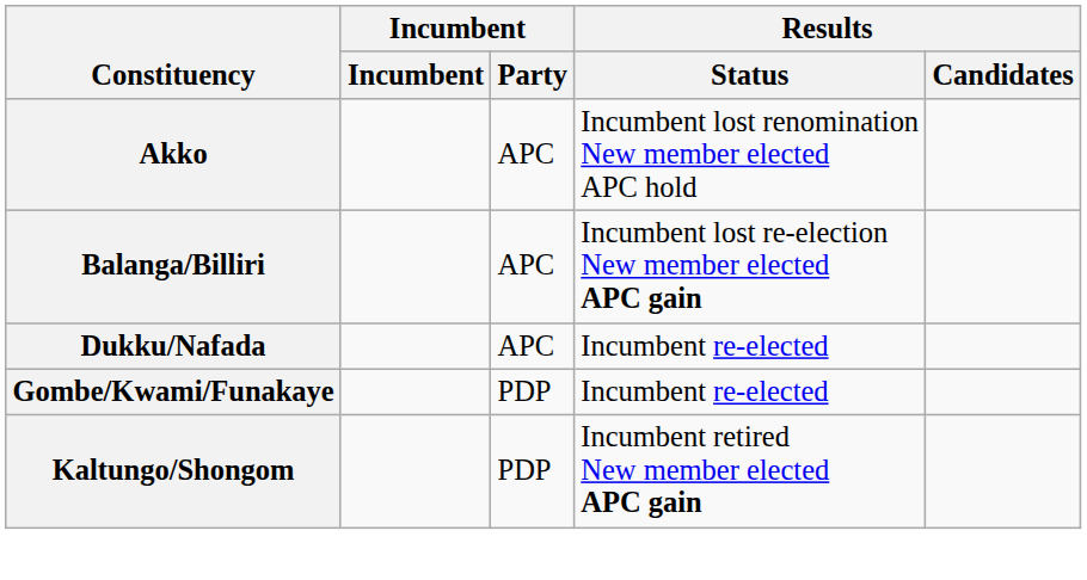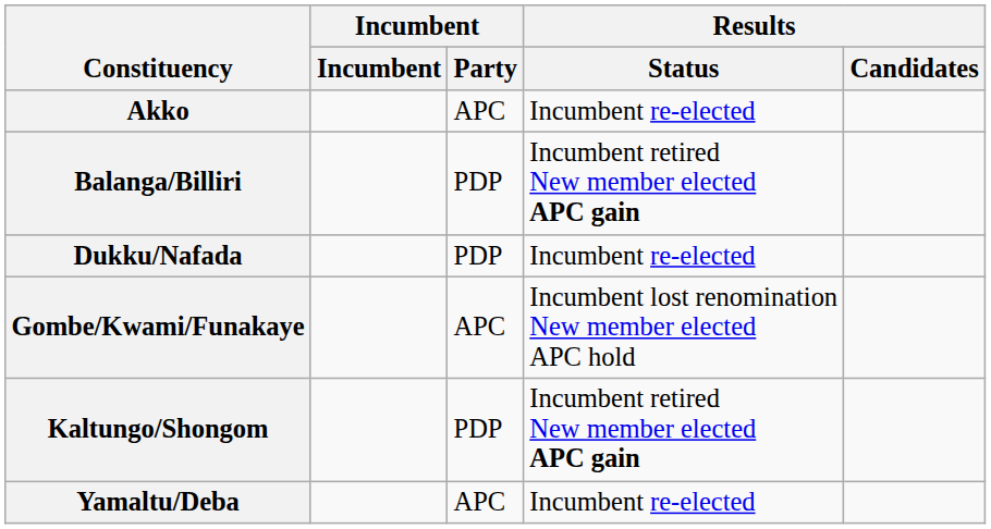 <table class="wikitable sortable">
 <tr valign=bottom>
 <th rowspan=2>Constituency</th>
 <th colspan=2>Incumbent</th>
 <th colspan=2>Results</th>
 </tr>
 <tr valign=bottom>
 <th>Incumbent</th>
 <th>Party</th>
 <th>Status</th>
 <th>Candidates</th>
 </tr>
 <tr>
 <th>Akko</th>
 <td></td>
 <td>APC</td>
-<td>Incumbent lost renomination<br><a href='#'>New member elected</a><br>APC hold</td>
+<td>Incumbent <a href='#'>re-elected</a></td>
 <td nowrap></td>
 </tr>
 <tr>
 <th>Balanga/Billiri</th>
 <td></td>
-<td>APC</td>
-<td>Incumbent lost re-election<br><a href='#'>New member elected</a><br><strong>APC gain</strong></td>
+<td>PDP</td>
+<td>Incumbent retired<br><a href='#'>New member elected</a><br><strong>APC gain</strong></td>
 <td nowrap></td>
 </tr>
 <tr>
 <th>Dukku/Nafada</th>
 <td></td>
-<td>APC</td>
+<td>PDP</td>
 <td>Incumbent <a href='#'>re-elected</a></td>
 <td nowrap></td>
 </tr>
 <tr>
 <th>Gombe/Kwami/Funakaye</th>
 <td></td>
-<td>PDP</td>
-<td>Incumbent <a href='#'>re-elected</a></td>
+<td>APC</td>
+<td>Incumbent lost renomination<br><a href='#'>New member elected</a><br>APC hold</td>
 <td nowrap></td>
 </tr>
 <tr>
 <th>Kaltungo/Shongom</th>
 <td></td>
 <td>PDP</td>
 <td>Incumbent retired<br><a href='#'>New member elected</a><br><strong>APC gain</strong></td>
 <td nowrap></td>
 </tr>
+<tr>
+<th>Yamaltu/Deba</th>
+<td></td>
+<td>APC</td>
+<td>Incumbent <a href='#'>re-elected</a></td>
+<td nowrap></td>
+</tr>
 </table>
